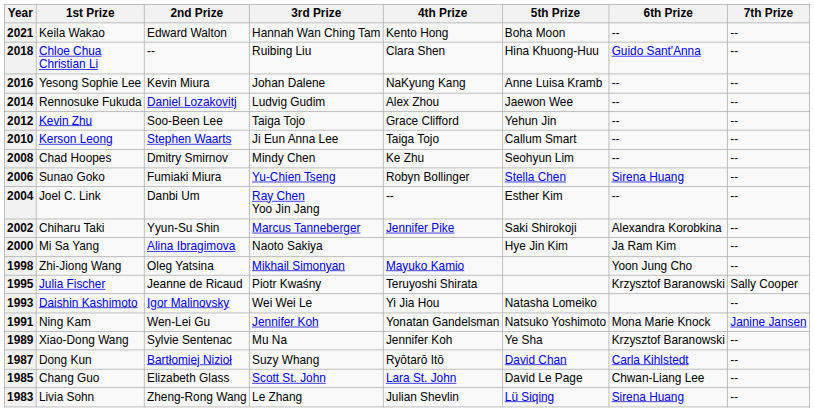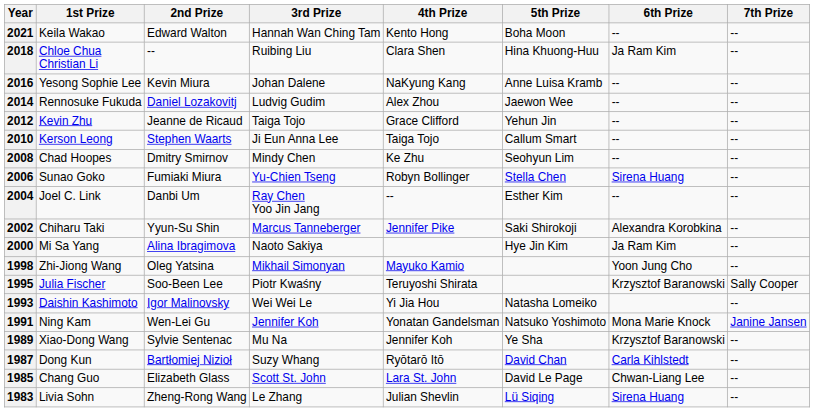 <table class="wikitable">
 <tr>
 <th>Year</th>
 <th>1st Prize</th>
 <th>2nd Prize</th>
 <th>3rd Prize</th>
 <th>4th Prize</th>
 <th>5th Prize</th>
 <th>6th Prize</th>
 <th>7th Prize</th>
 </tr>
 <tr>
 <th>2021</th>
 <td>Keila Wakao</td>
 <td>Edward Walton</td>
 <td>Hannah Wan Ching Tam</td>
 <td>Kento Hong</td>
 <td>Boha Moon</td>
 <td>--</td>
 <td>--</td>
 </tr>
 <tr valign="top">
 <th>2018</th>
 <td><a href='#'>Chloe Chua</a> <br><a href='#'>Christian Li</a></td>
 <td>--</td>
 <td>Ruibing Liu</td>
 <td>Clara Shen</td>
 <td>Hina Khuong-Huu</td>
-<td><a href='#'>Guido Sant'Anna</a></td>
+<td>Ja Ram Kim</td>
 <td>--</td>
 </tr>
 <tr valign="top"!>
 <th>2016</th>
 <td>Yesong Sophie Lee</td>
 <td>Kevin Miura</td>
 <td>Johan Dalene</td>
 <td>NaKyung Kang</td>
 <td>Anne Luisa Kramb</td>
 <td>--</td>
 <td>--</td>
 </tr>
 <tr valign="top">
 <th>2014</th>
 <td>Rennosuke Fukuda</td>
 <td><a href='#'>Daniel Lozakovitj</a></td>
 <td>Ludvig Gudim</td>
 <td>Alex Zhou</td>
 <td>Jaewon Wee</td>
 <td>--</td>
 <td>--</td>
 </tr>
 <tr valign="top">
 <th>2012</th>
 <td><a href='#'>Kevin Zhu</a></td>
-<td>Soo-Been Lee</td>
+<td>Jeanne de Ricaud</td>
 <td>Taiga Tojo</td>
 <td>Grace Clifford</td>
 <td>Yehun Jin</td>
 <td>--</td>
 <td>--</td>
 </tr>
 <tr valign="top">
 <th>2010</th>
 <td><a href='#'>Kerson Leong</a></td>
 <td><a href='#'>Stephen Waarts</a></td>
 <td>Ji Eun Anna Lee</td>
 <td>Taiga Tojo</td>
 <td>Callum Smart</td>
 <td>--</td>
 <td>--</td>
 </tr>
 <tr valign="top">
 <th>2008</th>
 <td>Chad Hoopes</td>
 <td>Dmitry Smirnov</td>
 <td>Mindy Chen</td>
 <td>Ke Zhu</td>
 <td>Seohyun Lim</td>
 <td>--</td>
 <td>--</td>
 </tr>
 <tr valign="top">
 <th>2006</th>
 <td>Sunao Goko</td>
 <td>Fumiaki Miura</td>
 <td><a href='#'>Yu-Chien Tseng</a></td>
 <td>Robyn Bollinger</td>
 <td><a href='#'>Stella Chen</a></td>
 <td><a href='#'>Sirena Huang</a></td>
 <td>--</td>
 </tr>
 <tr valign="top">
 <th>2004</th>
 <td>Joel C. Link</td>
 <td>Danbi Um</td>
 <td><a href='#'>Ray Chen</a> <br>Yoo Jin Jang</td>
 <td>--</td>
 <td>Esther Kim</td>
 <td>--</td>
 <td>--</td>
 </tr>
 <tr valign="top">
 <th>2002</th>
 <td>Chiharu Taki</td>
 <td>Yyun-Su Shin</td>
 <td><a href='#'>Marcus Tanneberger</a></td>
 <td><a href='#'>Jennifer Pike</a></td>
 <td>Saki Shirokoji</td>
 <td>Alexandra Korobkina</td>
 <td>--</td>
 </tr>
 <tr valign="top">
 <th>2000</th>
 <td>Mi Sa Yang</td>
 <td><a href='#'>Alina Ibragimova</a></td>
 <td>Naoto Sakiya</td>
 <td></td>
 <td>Hye Jin Kim</td>
 <td>Ja Ram Kim</td>
 <td>--</td>
 </tr>
 <tr valign="top">
 <th>1998</th>
 <td>Zhi-Jiong Wang</td>
 <td>Oleg Yatsina</td>
 <td><a href='#'>Mikhail Simonyan</a></td>
 <td><a href='#'>Mayuko Kamio</a></td>
 <td></td>
 <td>Yoon Jung Cho</td>
 <td>--</td>
 </tr>
 <tr valign="top">
 <th>1995</th>
 <td><a href='#'>Julia Fischer</a></td>
-<td>Jeanne de Ricaud</td>
+<td>Soo-Been Lee</td>
 <td>Piotr Kwaśny</td>
 <td>Teruyoshi Shirata</td>
 <td></td>
 <td>Krzysztof Baranowski</td>
 <td>Sally Cooper</td>
 </tr>
 <tr valign="top">
 <th>1993</th>
 <td><a href='#'>Daishin Kashimoto</a></td>
 <td><a href='#'>Igor Malinovsky</a></td>
 <td>Wei Wei Le</td>
 <td>Yi Jia Hou</td>
 <td>Natasha Lomeiko</td>
 <td></td>
 <td>--</td>
 </tr>
 <tr valign="top">
 <th>1991</th>
 <td>Ning Kam</td>
 <td>Wen-Lei Gu</td>
 <td><a href='#'>Jennifer Koh</a></td>
 <td>Yonatan Gandelsman</td>
 <td>Natsuko Yoshimoto</td>
 <td>Mona Marie Knock</td>
 <td><a href='#'>Janine Jansen</a></td>
 </tr>
 <tr valign="top">
 <th>1989</th>
 <td>Xiao-Dong Wang</td>
 <td>Sylvie Sentenac</td>
 <td>Mu Na</td>
 <td>Jennifer Koh</td>
 <td>Ye Sha</td>
 <td>Krzysztof Baranowski</td>
 <td>--</td>
 </tr>
 <tr valign="top">
 <th>1987</th>
 <td>Dong Kun</td>
 <td><a href='#'>Bartłomiej Nizioł</a></td>
 <td>Suzy Whang</td>
 <td>Ryōtarō Itō</td>
 <td><a href='#'>David Chan</a></td>
 <td><a href='#'>Carla Kihlstedt</a></td>
 <td>--</td>
 </tr>
 <tr valign="top">
 <th>1985</th>
 <td>Chang Guo</td>
 <td>Elizabeth Glass</td>
 <td><a href='#'>Scott St. John</a></td>
 <td><a href='#'>Lara St. John</a></td>
 <td>David Le Page</td>
 <td>Chwan-Liang Lee</td>
 <td>--</td>
 </tr>
 <tr valign="top">
 <th>1983</th>
 <td>Livia Sohn</td>
 <td>Zheng-Rong Wang</td>
 <td>Le Zhang</td>
 <td>Julian Shevlin</td>
 <td><a href='#'>Lü Siqing</a></td>
 <td><a href='#'>Sirena Huang</a></td>
 <td>--</td>
 </tr>
 </table>
